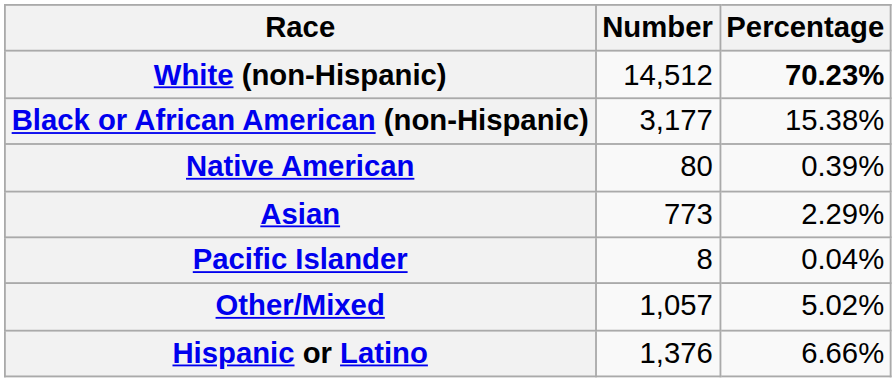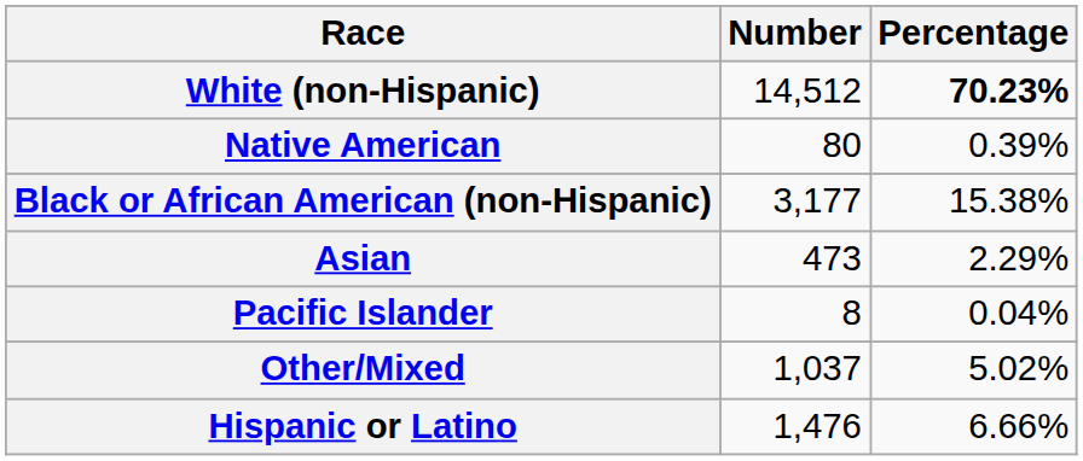 <table class="wikitable" style="text-align:right">
 <tr>
 <th scope="col">Race</th>
 <th scope="col">Number</th>
 <th scope="col">Percentage</th>
 </tr>
 <tr>
 <th scope="row"><a href='#'>White</a> (non-Hispanic)</th>
 <td>14,512</td>
 <td><strong>70.23%</strong></td>
 </tr>
 <tr>
+<th scope="row"><a href='#'>Native American</a></th>
+<td>80</td>
+<td>0.39%</td>
+</tr>
+<tr>
 <th scope="row"><a href='#'>Black or African American</a> (non-Hispanic)</th>
 <td>3,177</td>
 <td>15.38%</td>
 </tr>
 <tr>
-<th scope="row"><a href='#'>Native American</a></th>
-<td>80</td>
-<td>0.39%</td>
-</tr>
-<tr>
 <th scope="row"><a href='#'>Asian</a></th>
-<td>773</td>
+<td>473</td>
 <td>2.29%</td>
 </tr>
 <tr>
 <th scope="row"><a href='#'>Pacific Islander</a></th>
 <td>8</td>
 <td>0.04%</td>
 </tr>
 <tr>
 <th scope="row"><a href='#'>Other/Mixed</a></th>
-<td>1,057</td>
+<td>1,037</td>
 <td>5.02%</td>
 </tr>
 <tr>
 <th scope="row"><a href='#'>Hispanic</a> or <a href='#'>Latino</a></th>
-<td>1,376</td>
+<td>1,476</td>
 <td>6.66%</td>
 </tr>
 </table>
